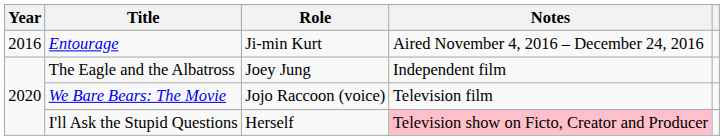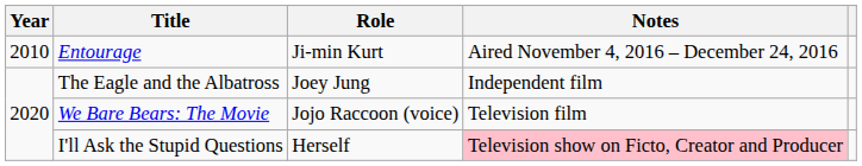 <table class="wikitable">
 <tr>
 <th width=10>Year</th>
 <th scope="col">Title</th>
 <th scope="col">Role</th>
 <th scope="col">Notes</th>
 <th scope="col" class="unsortable"></th>
 </tr>
 <tr>
-<td>2016</td>
+<td>2010</td>
 <td><a href='#'><em>Entourage</em></a></td>
 <td>Ji-min Kurt</td>
 <td>Aired November 4, 2016 – December 24, 2016</td>
 <td></td>
 </tr>
 <tr>
 <td rowspan="3">2020</td>
 <td>The Eagle and the Albatross</td>
 <td>Joey Jung</td>
 <td>Independent film</td>
 <td></td>
 </tr>
 <tr>
 <td><em><a href='#'>We Bare Bears: The Movie</a></em></td>
 <td>Jojo Raccoon (voice)</td>
 <td>Television film</td>
 <td></td>
 </tr>
 <tr>
 <td>I'll Ask the Stupid Questions</td>
 <td>Herself</td>
 <td style="background: pink;">Television show on Ficto, Creator and Producer</td>
 <td></td>
 </tr>
 </table>
